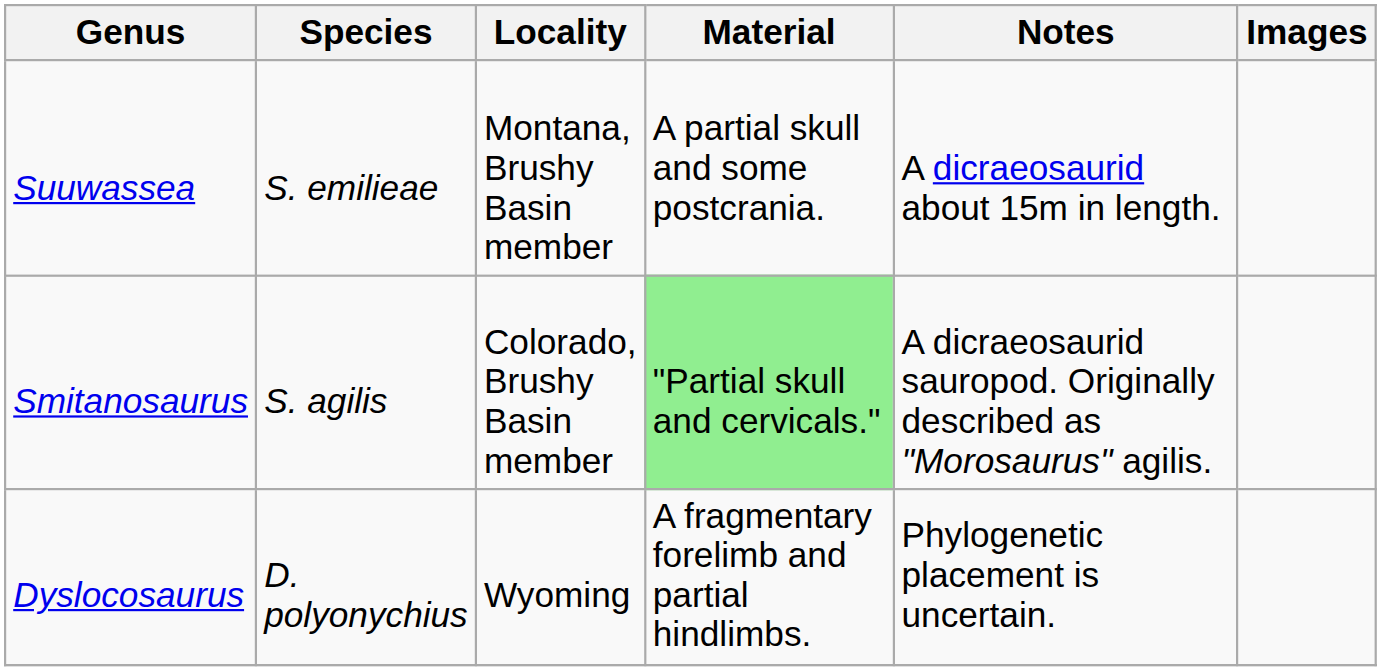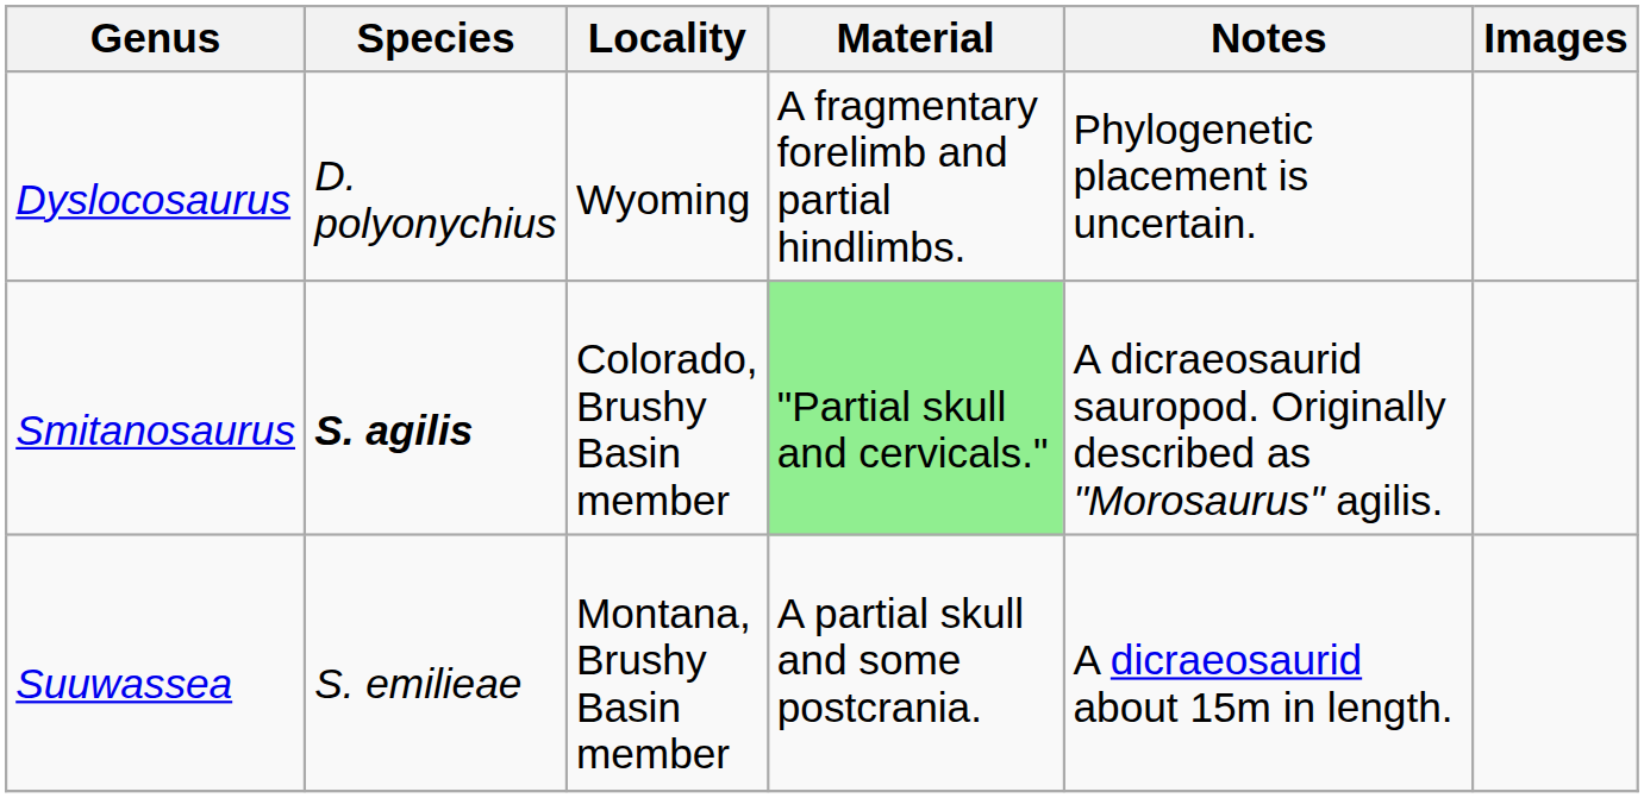 <table class="wikitable" align="center" width="100%">
 <tr>
 <th>Genus</th>
 <th>Species</th>
 <th>Locality</th>
 <th width="20%">Material</th>
 <th width="30%">Notes</th>
 <th>Images</th>
 </tr>
 <tr>
+<td><br><em><a href='#'>Dyslocosaurus</a></em></td>
+<td><br><em>D. polyonychius</em></td>
+<td><br>Wyoming</td>
+<td>A fragmentary forelimb and partial hindlimbs.</td>
+<td>Phylogenetic placement is uncertain.</td>
+<td></td>
+</tr>
+<tr>
+<td><br><em><a href='#'>Smitanosaurus</a></em></td>
+<td><strong><br><em>S. agilis</em></strong></td>
+<td><br>Colorado, Brushy Basin member</td>
+<td style="background: lightgreen;"><br>"Partial skull and cervicals."</td>
+<td><br>A dicraeosaurid sauropod. Originally described as <em>"Morosaurus"</em> agilis.</td>
+</tr>
+<tr>
 <td><br><em><a href='#'>Suuwassea</a></em></td>
 <td><br><em>S. emilieae</em></td>
 <td><br>Montana, Brushy Basin member</td>
 <td>A partial skull and some postcrania.</td>
 <td><br>A <a href='#'>dicraeosaurid</a> about 15m in length.</td>
 <td></td>
 </tr>
 <tr>
-<td><br><em><a href='#'>Smitanosaurus</a></em></td>
-<td><br><em>S. agilis</em></td>
-<td><br>Colorado, Brushy Basin member</td>
-<td style="background: lightgreen;"><br>"Partial skull and cervicals."</td>
-<td><br>A dicraeosaurid sauropod. Originally described as <em>"Morosaurus"</em> agilis.</td>
-</tr>
-<tr>
-<td><br><em><a href='#'>Dyslocosaurus</a></em></td>
-<td><br><em>D. polyonychius</em></td>
-<td><br>Wyoming</td>
-<td>A fragmentary forelimb and partial hindlimbs.</td>
-<td>Phylogenetic placement is uncertain.</td>
-<td></td>
-</tr>
-<tr>
 </tr>
 </table>
